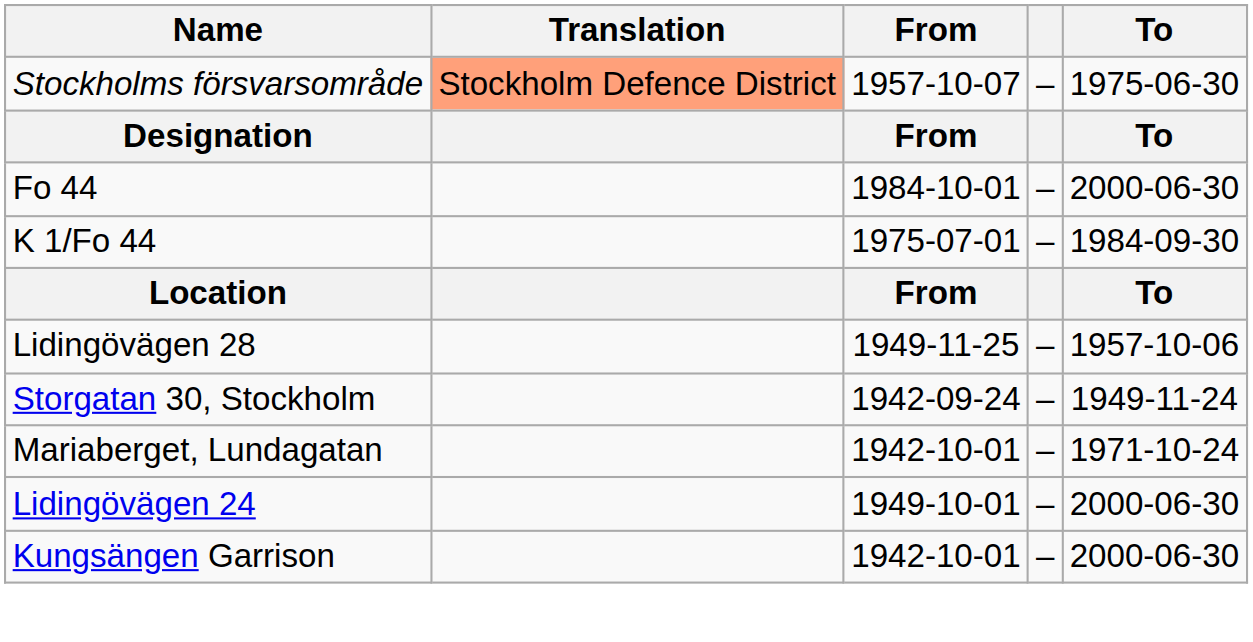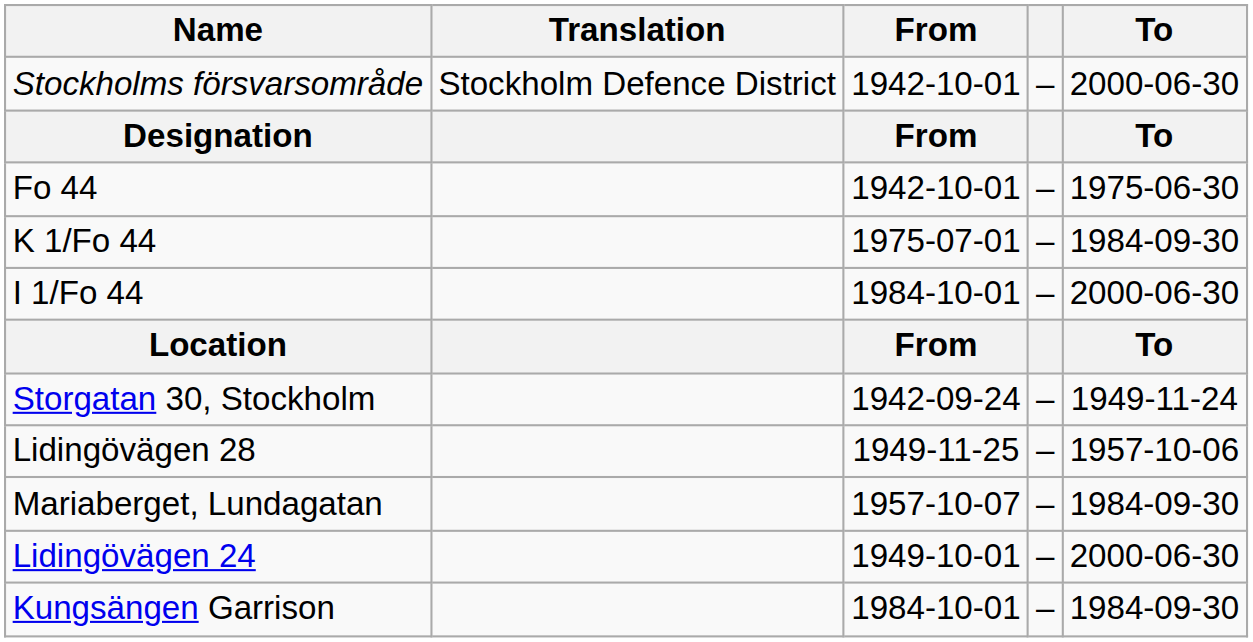 <table class="wikitable">
 <tr>
 <th style="font-weight:bold;">Name</th>
 <th style="font-weight:bold;">Translation</th>
 <th style="text-align: center; font-weight:bold;">From</th>
 <th></th>
 <th style="text-align: center; font-weight:bold;">To</th>
 </tr>
 <tr>
 <td style="font-style:italic;">Stockholms försvarsområde</td>
-<td style="background: lightsalmon;">Stockholm Defence District</td>
-<td style="text-align: center;">1957-10-07</td>
+<td>Stockholm Defence District</td>
+<td>1942-10-01</td>
 <td>–</td>
-<td style="text-align: center;">1975-06-30</td>
+<td>2000-06-30</td>
 </tr>
 <tr>
 <th style="font-weight:bold;">Designation</th>
 <th style="font-weight:bold;"></th>
 <th style="text-align: center; font-weight:bold;">From</th>
 <th></th>
 <th style="text-align: center; font-weight:bold;">To</th>
 </tr>
 <tr>
 <td>Fo 44</td>
 <td></td>
-<td style="text-align: center;">1984-10-01</td>
+<td style="text-align: center;">1942-10-01</td>
 <td style="text-align: center;">–</td>
-<td>2000-06-30</td>
+<td style="text-align: center;">1975-06-30</td>
 </tr>
 <tr>
 <td>K 1/Fo 44</td>
 <td></td>
 <td style="text-align: center;">1975-07-01</td>
 <td style="text-align: center;">–</td>
 <td style="text-align: center;">1984-09-30</td>
 </tr>
 <tr>
+<td>I 1/Fo 44</td>
+<td></td>
+<td style="text-align: center;">1984-10-01</td>
+<td style="text-align: center;">–</td>
+<td style="text-align: center;">2000-06-30</td>
+</tr>
+<tr>
 <th style="font-weight:bold;">Location</th>
 <th style="font-weight:bold;"></th>
 <th style="text-align: center; font-weight:bold;">From</th>
 <th></th>
 <th style="text-align: center; font-weight:bold;">To</th>
+</tr>
+<tr>
+<td><a href='#'>Storgatan</a> 30, Stockholm</td>
+<td></td>
+<td style="text-align: center;">1942-09-24</td>
+<td style="text-align: center;">–</td>
+<td style="text-align: center;">1949-11-24</td>
 </tr>
 <tr>
 <td>Lidingövägen 28</td>
 <td></td>
 <td style="text-align: center;">1949-11-25</td>
 <td style="text-align: center;">–</td>
 <td style="text-align: center;">1957-10-06</td>
 </tr>
 <tr>
-<td><a href='#'>Storgatan</a> 30, Stockholm</td>
-<td></td>
-<td style="text-align: center;">1942-09-24</td>
-<td style="text-align: center;">–</td>
-<td style="text-align: center;">1949-11-24</td>
-</tr>
-<tr>
 <td>Mariaberget, Lundagatan</td>
 <td></td>
-<td>1942-10-01</td>
+<td style="text-align: center;">1957-10-07</td>
 <td style="text-align: center;">–</td>
-<td style="text-align: center;">1971-10-24</td>
+<td style="text-align: center;">1984-09-30</td>
 </tr>
 <tr>
 <td><a href='#'>Lidingövägen 24</a></td>
 <td></td>
 <td style="text-align: center;">1949-10-01</td>
 <td style="text-align: center;">–</td>
 <td style="text-align: center;">2000-06-30</td>
 </tr>
 <tr>
 <td><a href='#'>Kungsängen</a> Garrison</td>
 <td></td>
-<td style="text-align: center;">1942-10-01</td>
+<td style="text-align: center;">1984-10-01</td>
 <td style="text-align: center;">–</td>
-<td style="text-align: center;">2000-06-30</td>
+<td style="text-align: center;">1984-09-30</td>
 </tr>
 </table>
